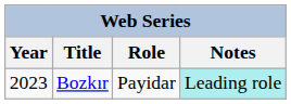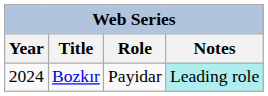 <table class="wikitable" style="font-size: 90%;">
 <tr>
 <th colspan="4" style="background:LightSteelBlue">Web Series</th>
 </tr>
 <tr>
 <th>Year</th>
 <th>Title</th>
 <th>Role</th>
 <th>Notes</th>
 </tr>
 <tr>
-<td>2023</td>
+<td>2024</td>
 <td><a href='#'>Bozkır</a></td>
 <td>Payidar</td>
 <td style="background: paleturquoise;">Leading role</td>
 </tr>
 </table>
